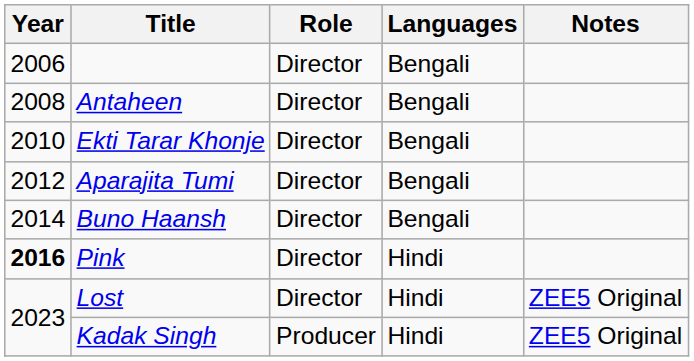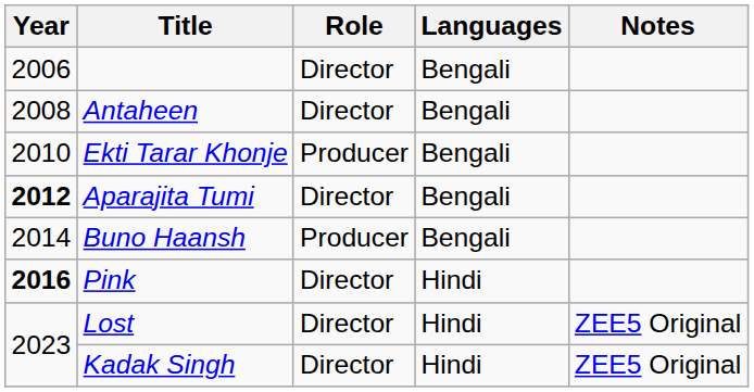 <table class="wikitable sortable">
 <tr>
 <th>Year</th>
 <th>Title</th>
 <th>Role</th>
 <th>Languages</th>
 <th>Notes</th>
 </tr>
 <tr>
 <td>2006</td>
 <td></td>
 <td>Director</td>
 <td>Bengali</td>
 <td></td>
 </tr>
 <tr>
 <td>2008</td>
 <td><em><a href='#'>Antaheen</a></em></td>
 <td>Director</td>
 <td>Bengali</td>
 <td></td>
 </tr>
 <tr>
 <td>2010</td>
 <td><em><a href='#'>Ekti Tarar Khonje</a></em></td>
-<td>Director</td>
+<td>Producer</td>
 <td>Bengali</td>
 <td></td>
 </tr>
 <tr>
-<td>2012</td>
+<td><strong>2012</strong></td>
 <td><em><a href='#'>Aparajita Tumi</a></em></td>
 <td>Director</td>
 <td>Bengali</td>
 <td></td>
 </tr>
 <tr>
 <td>2014</td>
 <td><em><a href='#'>Buno Haansh</a></em></td>
-<td>Director</td>
+<td>Producer</td>
 <td>Bengali</td>
 <td></td>
 </tr>
 <tr>
 <td><strong>2016</strong></td>
 <td><em><a href='#'>Pink</a></em></td>
 <td>Director</td>
 <td>Hindi</td>
 <td></td>
 </tr>
 <tr>
 <td rowspan="2">2023</td>
 <td><em><a href='#'>Lost</a></em></td>
 <td>Director</td>
 <td>Hindi</td>
 <td><a href='#'>ZEE5</a> Original</td>
 </tr>
 <tr>
 <td><em><a href='#'>Kadak Singh</a></em></td>
-<td>Producer</td>
+<td>Director</td>
 <td>Hindi</td>
 <td><a href='#'>ZEE5</a> Original</td>
 </tr>
 </table>
